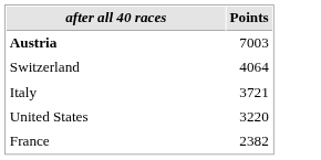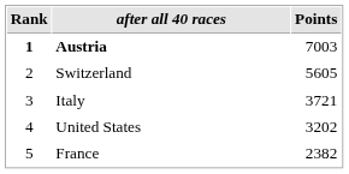 <table cellspacing="1" cellpadding="3" style="border:1px solid #AAAAAA;font-size:86%">
 <tr bgcolor="#E4E4E4">
+<th style="border-bottom:1px solid #AAAAAA" width=10>Rank</th>
 <th style="border-bottom:1px solid #AAAAAA" width=200><strong><em>after all 40 races</em></strong></th>
 <th style="border-bottom:1px solid #AAAAAA" width=20>Points</th>
 </tr>
 <tr>
+<td align="center"><strong>1</strong></td>
 <td> <strong>Austria </strong></td>
 <td align="right">7003</td>
 </tr>
 <tr>
+<td align="center">2</td>
 <td> Switzerland</td>
-<td align="right">4064</td>
+<td align="right">5605</td>
 </tr>
 <tr>
+<td align="center">3</td>
 <td> Italy</td>
 <td align="right">3721</td>
 </tr>
 <tr>
+<td align="center">4</td>
 <td> United States</td>
-<td align="right">3220</td>
+<td align="right">3202</td>
 </tr>
 <tr>
+<td align="center">5</td>
 <td> France</td>
 <td align="right">2382</td>
 </tr>
 </table>
